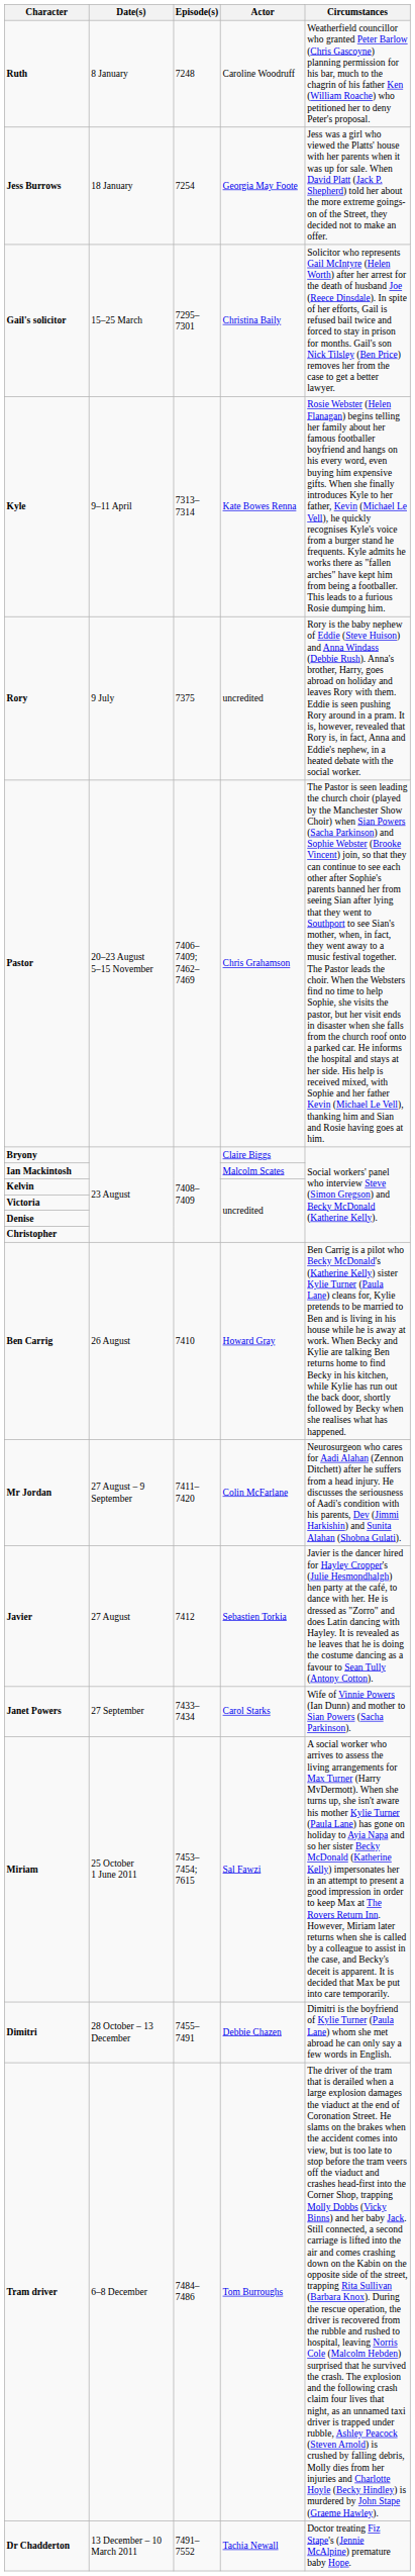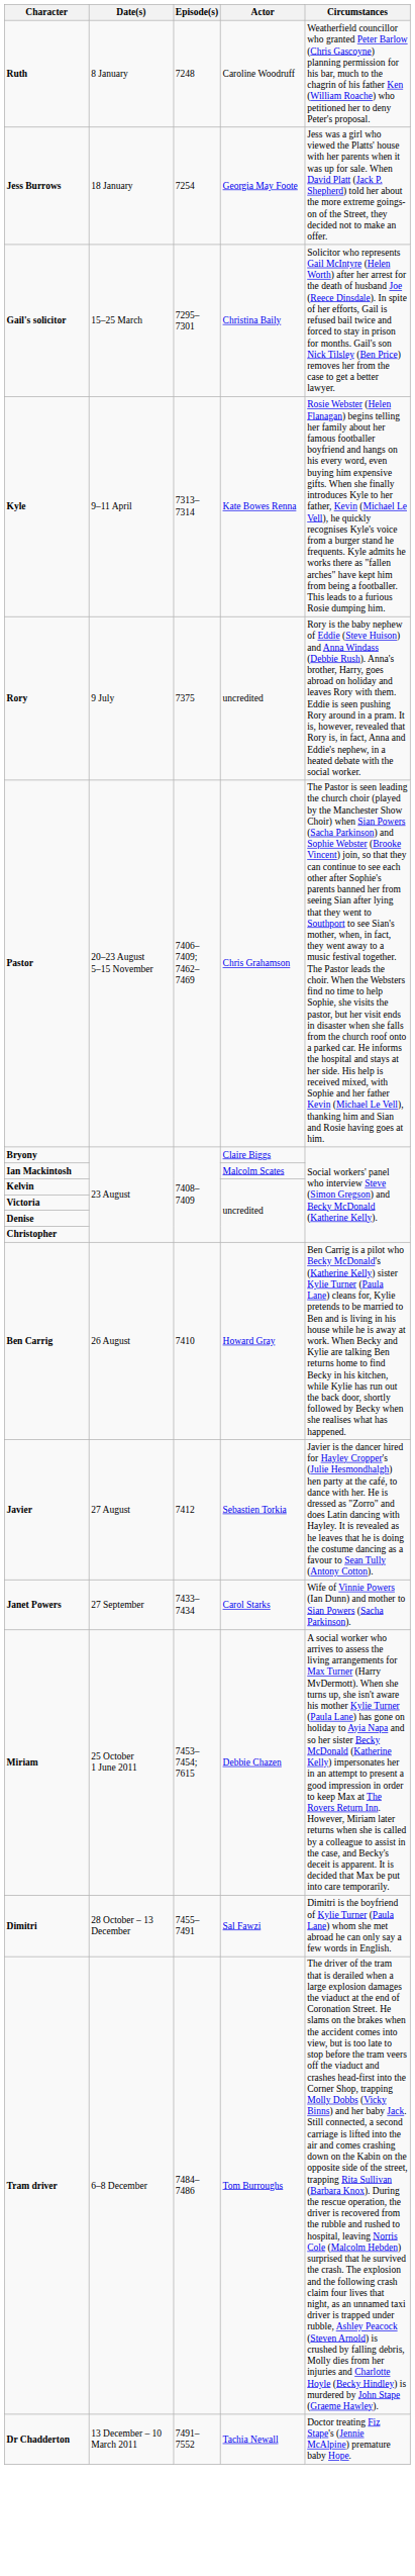 <table class="wikitable plainrowheaders" style="font-size:90%">
 <tr>
 <th width="120">Character</th>
 <th width="120">Date(s)</th>
 <th width="50">Episode(s)</th>
 <th width="120">Actor</th>
 <th>Circumstances</th>
 </tr>
 <tr>
 <td><strong>Ruth</strong></td>
 <td>8 January</td>
 <td>7248</td>
 <td>Caroline Woodruff</td>
 <td> Weatherfield councillor who granted <a href='#'>Peter Barlow</a> (<a href='#'>Chris Gascoyne</a>) planning permission for his bar, much to the chagrin of his father <a href='#'>Ken</a> (<a href='#'>William Roache</a>) who petitioned her to deny Peter's proposal.</td>
 </tr>
 <tr>
 <td><strong>Jess Burrows</strong></td>
 <td>18 January</td>
 <td>7254</td>
 <td><a href='#'>Georgia May Foote</a></td>
 <td> Jess was a girl who viewed the Platts' house with her parents when it was up for sale. When <a href='#'>David Platt</a> (<a href='#'>Jack P. Shepherd</a>) told her about the more extreme goings-on of the Street, they decided not to make an offer.</td>
 </tr>
 <tr>
 <td><strong>Gail's solicitor</strong></td>
 <td>15–25 March</td>
 <td>7295–7301</td>
 <td><a href='#'>Christina Baily</a></td>
 <td> Solicitor who represents <a href='#'>Gail McIntyre</a> (<a href='#'>Helen Worth</a>) after her arrest for the death of husband <a href='#'>Joe</a> (<a href='#'>Reece Dinsdale</a>). In spite of her efforts, Gail is refused bail twice and forced to stay in prison for months. Gail's son <a href='#'>Nick Tilsley</a> (<a href='#'>Ben Price</a>) removes her from the case to get a better lawyer.</td>
 </tr>
 <tr>
 <td><strong>Kyle</strong></td>
 <td>9–11 April</td>
 <td>7313–7314</td>
 <td><a href='#'>Kate Bowes Renna</a></td>
 <td> <a href='#'>Rosie Webster</a> (<a href='#'>Helen Flanagan</a>) begins telling her family about her famous footballer boyfriend and hangs on his every word, even buying him expensive gifts. When she finally introduces Kyle to her father, <a href='#'>Kevin</a> (<a href='#'>Michael Le Vell</a>), he quickly recognises Kyle's voice from a burger stand he frequents. Kyle admits he works there as "fallen arches" have kept him from being a footballer. This leads to a furious Rosie dumping him.</td>
 </tr>
 <tr>
 <td><strong>Rory</strong></td>
 <td>9 July</td>
 <td>7375</td>
 <td>uncredited</td>
 <td> Rory is the baby nephew of <a href='#'>Eddie</a> (<a href='#'>Steve Huison</a>) and <a href='#'>Anna Windass</a> (<a href='#'>Debbie Rush</a>). Anna's brother, Harry, goes abroad on holiday and leaves Rory with them. Eddie is seen pushing Rory around in a pram. It is, however, revealed that Rory is, in fact, Anna and Eddie's nephew, in a heated debate with the social worker.</td>
 </tr>
 <tr>
 <td><strong>Pastor</strong></td>
 <td>20–23 August<br>5–15 November</td>
 <td>7406–7409; 7462–7469</td>
 <td><a href='#'>Chris Grahamson</a></td>
 <td> The Pastor is seen leading the church choir (played by the Manchester Show Choir) when <a href='#'>Sian Powers</a> (<a href='#'>Sacha Parkinson</a>) and <a href='#'>Sophie Webster</a> (<a href='#'>Brooke Vincent</a>) join, so that they can continue to see each other after Sophie's parents banned her from seeing Sian after lying that they went to <a href='#'>Southport</a> to see Sian's mother, when, in fact, they went away to a music festival together. The Pastor leads the choir. When the Websters find no time to help Sophie, she visits the pastor, but her visit ends in disaster when she falls from the church roof onto a parked car. He informs the hospital and stays at her side. His help is received mixed, with Sophie and her father <a href='#'>Kevin</a> (<a href='#'>Michael Le Vell</a>), thanking him and Sian and Rosie having goes at him.</td>
 </tr>
 <tr>
 <td><strong>Bryony</strong></td>
 <td rowspan="6">23 August</td>
 <td rowspan="6">7408–7409</td>
 <td><a href='#'>Claire Biggs</a></td>
 <td rowspan="6">Social workers' panel who interview <a href='#'>Steve</a> (<a href='#'>Simon Gregson</a>) and <a href='#'>Becky McDonald</a> (<a href='#'>Katherine Kelly</a>).</td>
 </tr>
 <tr>
 <td><strong>Ian Mackintosh</strong></td>
 <td><a href='#'>Malcolm Scates</a></td>
 </tr>
 <tr>
 <td><strong>Kelvin</strong></td>
 <td rowspan="4">uncredited</td>
 </tr>
 <tr>
 <td><strong>Victoria</strong></td>
 </tr>
 <tr>
 <td><strong>Denise</strong></td>
 </tr>
 <tr>
 <td><strong>Christopher</strong></td>
 </tr>
 <tr>
 <td><strong>Ben Carrig</strong></td>
 <td>26 August</td>
 <td>7410</td>
 <td><a href='#'>Howard Gray</a></td>
 <td> Ben Carrig is a pilot who <a href='#'>Becky McDonald</a>'s (<a href='#'>Katherine Kelly</a>) sister <a href='#'>Kylie Turner</a> (<a href='#'>Paula Lane</a>) cleans for, Kylie pretends to be married to Ben and is living in his house while he is away at work. When Becky and Kylie are talking Ben returns home to find Becky in his kitchen, while Kylie has run out the back door, shortly followed by Becky when she realises what has happened.</td>
 </tr>
 <tr>
-<td><strong>Mr Jordan</strong></td>
-<td>27 August – 9 September</td>
-<td>7411–7420</td>
-<td><a href='#'>Colin McFarlane</a></td>
-<td> Neurosurgeon who cares for <a href='#'>Aadi Alahan</a> (Zennon Ditchett) after he suffers from a head injury. He discusses the seriousness of Aadi's condition with his parents, <a href='#'>Dev</a> (<a href='#'>Jimmi Harkishin</a>) and <a href='#'>Sunita Alahan</a> (<a href='#'>Shobna Gulati</a>).</td>
-</tr>
-<tr>
 <td><strong>Javier</strong></td>
 <td>27 August</td>
 <td>7412</td>
 <td><a href='#'>Sebastien Torkia</a></td>
 <td> Javier is the dancer hired for <a href='#'>Hayley Cropper</a>'s (<a href='#'>Julie Hesmondhalgh</a>) hen party at the café, to dance with her. He is dressed as "Zorro" and does Latin dancing with Hayley. It is revealed as he leaves that he is doing the costume dancing as a favour to <a href='#'>Sean Tully</a> (<a href='#'>Antony Cotton</a>).</td>
 </tr>
 <tr>
 <td><strong>Janet Powers</strong></td>
 <td>27 September</td>
 <td>7433–7434</td>
 <td><a href='#'>Carol Starks</a></td>
 <td> Wife of <a href='#'>Vinnie Powers</a> (Ian Dunn) and mother to <a href='#'>Sian Powers</a> (<a href='#'>Sacha Parkinson</a>).</td>
 </tr>
 <tr>
 <td><strong>Miriam</strong></td>
 <td>25 October<br>1 June 2011</td>
 <td>7453–7454; 7615</td>
-<td><a href='#'>Sal Fawzi</a></td>
+<td><a href='#'>Debbie Chazen</a></td>
 <td>A social worker who arrives to assess the living arrangements for <a href='#'>Max Turner</a> (Harry MvDermott). When she turns up, she isn't aware his mother <a href='#'>Kylie Turner</a> (<a href='#'>Paula Lane</a>) has gone on holiday to <a href='#'>Ayia Napa</a> and so her sister <a href='#'>Becky McDonald</a> (<a href='#'>Katherine Kelly</a>) impersonates her in an attempt to present a good impression in order to keep Max at <a href='#'>The Rovers Return Inn</a>. However, Miriam later returns when she is called by a colleague to assist in the case, and Becky's deceit is apparent. It is decided that Max be put into care temporarily.</td>
 </tr>
 <tr>
 <td><strong>Dimitri</strong></td>
 <td>28 October – 13 December</td>
 <td>7455–7491</td>
-<td><a href='#'>Debbie Chazen</a></td>
+<td><a href='#'>Sal Fawzi</a></td>
 <td> Dimitri is the boyfriend of <a href='#'>Kylie Turner</a> (<a href='#'>Paula Lane</a>) whom she met abroad he can only say a few words in English.</td>
 </tr>
 <tr>
 <td><strong>Tram driver</strong></td>
 <td>6–8 December</td>
 <td>7484–7486</td>
 <td><a href='#'>Tom Burroughs</a></td>
 <td> The driver of the tram that is derailed when a large explosion damages the viaduct at the end of Coronation Street. He slams on the brakes when the accident comes into view, but is too late to stop before the tram veers off the viaduct and crashes head-first into the Corner Shop, trapping <a href='#'>Molly Dobbs</a> (<a href='#'>Vicky Binns</a>) and her baby <a href='#'>Jack</a>. Still connected, a second carriage is lifted into the air and comes crashing down on the Kabin on the opposite side of the street, trapping <a href='#'>Rita Sullivan</a> (<a href='#'>Barbara Knox</a>). During the rescue operation, the driver is recovered from the rubble and rushed to hospital, leaving <a href='#'>Norris Cole</a> (<a href='#'>Malcolm Hebden</a>) surprised that he survived the crash. The explosion and the following crash claim four lives that night, as an unnamed taxi driver is trapped under rubble, <a href='#'>Ashley Peacock</a> (<a href='#'>Steven Arnold</a>) is crushed by falling debris, Molly dies from her injuries and <a href='#'>Charlotte Hoyle</a> (<a href='#'>Becky Hindley</a>) is murdered by <a href='#'>John Stape</a> (<a href='#'>Graeme Hawley</a>).</td>
 </tr>
 <tr>
 <td><strong>Dr Chadderton</strong></td>
 <td>13 December – 10 March 2011</td>
 <td>7491–7552</td>
 <td><a href='#'>Tachia Newall</a></td>
 <td> Doctor treating <a href='#'>Fiz Stape</a>'s (<a href='#'>Jennie McAlpine</a>) premature baby <a href='#'>Hope</a>.</td>
 </tr>
 </table>
